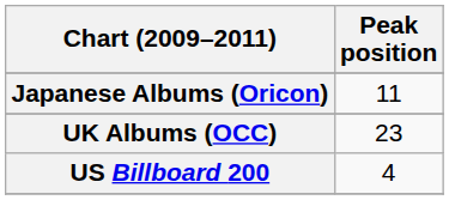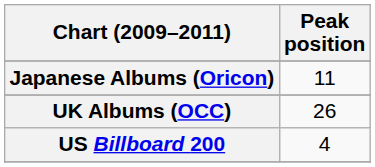 <table class="wikitable sortable plainrowheaders" style="text-align:center">
 <tr>
 <th scope="col">Chart (2009–2011)</th>
 <th scope="col">Peak<br>position</th>
 </tr>
 <tr>
 </tr>
 <tr>
 </tr>
 <tr>
 </tr>
 <tr>
 </tr>
 <tr>
 </tr>
 <tr>
 </tr>
 <tr>
 </tr>
 <tr>
 </tr>
 <tr>
 </tr>
 <tr>
 <th scope="row">Japanese Albums (<a href='#'>Oricon</a>)</th>
 <td>11</td>
 </tr>
 <tr>
 </tr>
 <tr>
 </tr>
 <tr>
 </tr>
 <tr>
 <th scope="row">UK Albums (<a href='#'>OCC</a>)</th>
-<td>23</td>
+<td>26</td>
 </tr>
 <tr>
 <th scope="row">US <a href='#'><em>Billboard </em>200</a></th>
 <td>4</td>
 </tr>
 <tr>
 </tr>
 <tr>
 </tr>
 <tr>
 </tr>
 <tr>
 </tr>
 </table>
